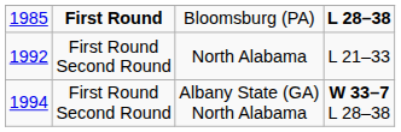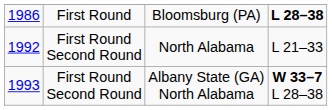 <table class="wikitable">
 <tr>
 </tr>
 <tr align="center">
-<td><a href='#'>1985</a></td>
-<td><strong>First Round</strong></td>
+<td><a href='#'>1986</a></td>
+<td>First Round</td>
 <td>Bloomsburg (PA)</td>
 <td><strong>L 28–38</strong></td>
 </tr>
 <tr align="center">
 <td><a href='#'>1992</a></td>
 <td>First Round<br>Second Round</td>
 <td>North Alabama</td>
 <td>L 21–33</td>
 </tr>
 <tr align="center">
-<td><a href='#'>1994</a></td>
+<td><a href='#'>1993</a></td>
 <td>First Round<br>Second Round</td>
 <td>Albany State (GA)<br>North Alabama</td>
 <td><strong>W 33–7</strong><br>L 28–38</td>
 </tr>
 </table>
